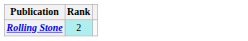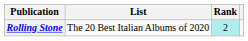 <table class="wikitable sortable plainrowheaders">
 <tr>
 <th scope="col">Publication</th>
+<th scope="col" class="unsortable">List</th>
 <th scope="col" data-sort-type="number">Rank</th>
 <th scope="col" class="unsortable"></th>
 </tr>
 <tr>
 <th scope="row"><em><a href='#'>Rolling Stone</a></em></th>
+<td>The 20 Best Italian Albums of 2020</td>
 <td style="background: paleturquoise; text-align: center;">2</td>
 <td style="text-align: center;"></td>
 </tr>
 </table>
